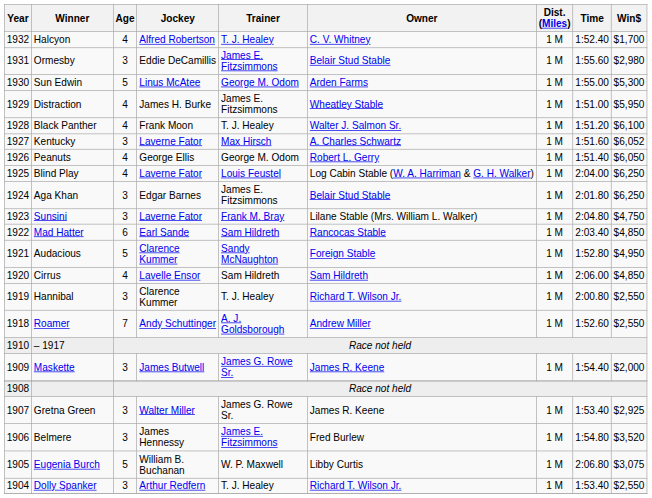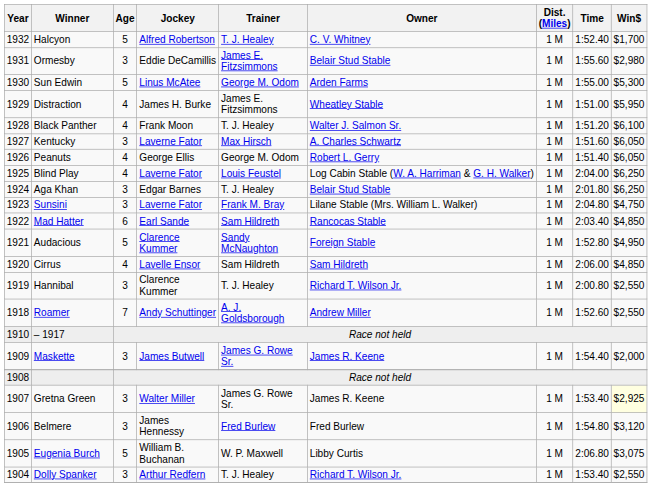 <table class="wikitable sortable" style="font-size:90%">
 <tr>
 <th style="width:30px">Year<br></th>
 <th style="width:110px">Winner<br></th>
 <th style="width:20px">Age<br></th>
 <th style="width:110px">Jockey<br></th>
 <th style="width:120px">Trainer<br></th>
 <th>Owner<br></th>
 <th style="width:25px">Dist.<br> <span>(<a href='#'>Miles</a>)</span></th>
 <th style="width:25px">Time<br></th>
 <th style="width:25px">Win$</th>
 </tr>
 <tr>
 <td align=center>1932</td>
 <td>Halcyon</td>
-<td align=center>4</td>
+<td align=center>5</td>
 <td><a href='#'>Alfred Robertson</a></td>
 <td><a href='#'>T. J. Healey</a></td>
 <td><a href='#'>C. V. Whitney</a></td>
 <td align=center>1<span> M</span></td>
 <td align=center>1:52.40</td>
 <td align=center>$1,700</td>
 </tr>
 <tr>
 <td align=center>1931</td>
 <td>Ormesby</td>
 <td align=center>3</td>
 <td>Eddie DeCamillis</td>
 <td><a href='#'>James E. Fitzsimmons</a></td>
 <td><a href='#'>Belair Stud Stable</a></td>
 <td align=center>1<span> M</span></td>
 <td align=center>1:55.60</td>
 <td align=center>$2,980</td>
 </tr>
 <tr>
 <td align=center>1930</td>
 <td>Sun Edwin</td>
 <td align=center>5</td>
 <td><a href='#'>Linus McAtee</a></td>
 <td><a href='#'>George M. Odom</a></td>
 <td><a href='#'>Arden Farms</a></td>
 <td align=center>1<span> M</span></td>
 <td align=center>1:55.00</td>
 <td align=center>$5,300</td>
 </tr>
 <tr>
 <td align=center>1929</td>
 <td>Distraction</td>
 <td align=center>4</td>
 <td>James H. Burke</td>
 <td>James E. Fitzsimmons</td>
 <td><a href='#'>Wheatley Stable</a></td>
 <td align=center>1<span> M</span></td>
 <td align=center>1:51.00</td>
 <td align=center>$5,950</td>
 </tr>
 <tr>
 <td align=center>1928</td>
 <td>Black Panther</td>
 <td align=center>4</td>
 <td>Frank Moon</td>
 <td>T. J. Healey</td>
 <td><a href='#'>Walter J. Salmon Sr.</a></td>
 <td align=center>1<span> M</span></td>
 <td align=center>1:51.20</td>
 <td align=center>$6,100</td>
 </tr>
 <tr>
 <td align=center>1927</td>
 <td>Kentucky</td>
 <td align=center>3</td>
 <td><a href='#'>Laverne Fator</a></td>
 <td><a href='#'>Max Hirsch</a></td>
 <td><a href='#'>A. Charles Schwartz</a></td>
 <td align=center>1<span> M</span></td>
 <td align=center>1:51.60</td>
-<td align=center>$6,052</td>
+<td align=center>$6,050</td>
 </tr>
 <tr>
 <td align=center>1926</td>
 <td>Peanuts</td>
 <td align=center>4</td>
 <td>George Ellis</td>
 <td>George M. Odom</td>
 <td><a href='#'>Robert L. Gerry</a></td>
 <td align=center>1<span> M</span></td>
 <td align=center>1:51.40</td>
 <td align=center>$6,050</td>
 </tr>
 <tr>
 <td align=center>1925</td>
 <td>Blind Play</td>
 <td align=center>4</td>
 <td><a href='#'>Laverne Fator</a></td>
 <td><a href='#'>Louis Feustel</a></td>
 <td>Log Cabin Stable (<a href='#'>W. A. Harriman</a> & <a href='#'>G. H. Walker</a>)</td>
 <td align=center>1<span> M</span></td>
 <td align=center>2:04.00</td>
 <td align=center>$6,250</td>
 </tr>
 <tr>
 <td align=center>1924</td>
 <td>Aga Khan</td>
 <td align=center>3</td>
 <td>Edgar Barnes</td>
-<td>James E. Fitzsimmons</td>
+<td>T. J. Healey</td>
 <td><a href='#'>Belair Stud Stable</a></td>
 <td align=center>1<span> M</span></td>
 <td align=center>2:01.80</td>
 <td align=center>$6,250</td>
 </tr>
 <tr>
 <td align=center>1923</td>
 <td><a href='#'>Sunsini</a></td>
 <td align=center>3</td>
 <td><a href='#'>Laverne Fator</a></td>
 <td><a href='#'>Frank M. Bray</a></td>
 <td>Lilane Stable (Mrs. William L. Walker)</td>
 <td align=center>1<span> M</span></td>
 <td align=center>2:04.80</td>
 <td align=center>$4,750</td>
 </tr>
 <tr>
 <td align=center>1922</td>
 <td><a href='#'>Mad Hatter</a></td>
 <td align=center>6</td>
 <td><a href='#'>Earl Sande</a></td>
 <td><a href='#'>Sam Hildreth</a></td>
 <td><a href='#'>Rancocas Stable</a></td>
 <td align=center>1<span> M</span></td>
 <td align=center>2:03.40</td>
 <td align=center>$4,850</td>
 </tr>
 <tr>
 <td align=center>1921</td>
 <td>Audacious</td>
 <td align=center>5</td>
 <td><a href='#'>Clarence Kummer</a></td>
 <td><a href='#'>Sandy McNaughton</a></td>
 <td><a href='#'>Foreign Stable</a></td>
 <td align=center>1<span> M</span></td>
 <td align=center>1:52.80</td>
 <td align=center>$4,950</td>
 </tr>
 <tr>
 <td align=center>1920</td>
 <td>Cirrus</td>
 <td align=center>4</td>
 <td><a href='#'>Lavelle Ensor</a></td>
 <td>Sam Hildreth</td>
 <td><a href='#'>Sam Hildreth</a></td>
 <td align=center>1<span> M</span></td>
 <td align=center>2:06.00</td>
 <td align=center>$4,850</td>
 </tr>
 <tr>
 <td align=center>1919</td>
 <td>Hannibal</td>
 <td align=center>3</td>
 <td>Clarence Kummer</td>
 <td>T. J. Healey</td>
 <td><a href='#'>Richard T. Wilson Jr.</a></td>
 <td align=center>1<span> M</span></td>
 <td align=center>2:00.80</td>
 <td align=center>$2,550</td>
 </tr>
 <tr>
 <td align=center>1918</td>
 <td><a href='#'>Roamer</a></td>
 <td align=center>7</td>
 <td><a href='#'>Andy Schuttinger</a></td>
 <td><a href='#'>A. J. Goldsborough</a></td>
 <td><a href='#'>Andrew Miller</a></td>
 <td align=center>1<span> M</span></td>
 <td align=center>1:52.60</td>
 <td align=center>$2,550</td>
 </tr>
 <tr bgcolor="#eeeeee">
 <td align=center>1910</td>
 <td>– 1917</td>
 <td align=center  colspan=7><em>Race not held</em></td>
 </tr>
 <tr>
 <td align=center>1909</td>
 <td><a href='#'>Maskette</a></td>
 <td align=center>3</td>
 <td><a href='#'>James Butwell</a></td>
 <td><a href='#'>James G. Rowe Sr.</a></td>
 <td><a href='#'>James R. Keene</a></td>
 <td align=center>1<span> M</span></td>
 <td align=center>1:54.40</td>
 <td align=center>$2,000</td>
 </tr>
 <tr>
 </tr>
 <tr bgcolor="#eeeeee">
 <td align=center>1908</td>
 <td></td>
 <td align=center  colspan=7><em>Race not held</em></td>
 </tr>
 <tr>
 <td align=center>1907</td>
 <td>Gretna Green</td>
 <td align=center>3</td>
 <td><a href='#'>Walter Miller</a></td>
 <td>James G. Rowe Sr.</td>
 <td>James R. Keene</td>
 <td align=center>1<span> M</span></td>
 <td align=center>1:53.40</td>
-<td align=center>$2,925</td>
+<td align=center style="background: lightyellow;">$2,925</td>
 </tr>
 <tr>
 <td align=center>1906</td>
 <td>Belmere</td>
 <td align=center>3</td>
 <td>James Hennessy</td>
-<td><a href='#'>James E. Fitzsimmons</a></td>
+<td><a href='#'>Fred Burlew</a></td>
 <td>Fred Burlew</td>
 <td align=center>1<span> M</span></td>
 <td align=center>1:54.80</td>
-<td align=center>$3,520</td>
+<td align=center>$3,120</td>
 </tr>
 <tr>
 <td align=center>1905</td>
 <td><a href='#'>Eugenia Burch</a></td>
 <td align=center>5</td>
 <td>William B. Buchanan</td>
 <td>W. P. Maxwell</td>
 <td>Libby Curtis</td>
 <td align=center>1<span> M</span></td>
 <td align=center>2:06.80</td>
 <td align=center>$3,075</td>
 </tr>
 <tr>
 <td align=center>1904</td>
 <td><a href='#'>Dolly Spanker</a></td>
 <td align=center>3</td>
 <td><a href='#'>Arthur Redfern</a></td>
 <td>T. J. Healey</td>
 <td><a href='#'>Richard T. Wilson Jr.</a></td>
 <td align=center>1<span> M</span></td>
 <td align=center>1:53.40</td>
 <td align=center>$2,550</td>
 </tr>
 <tr>
 </tr>
 </table>
